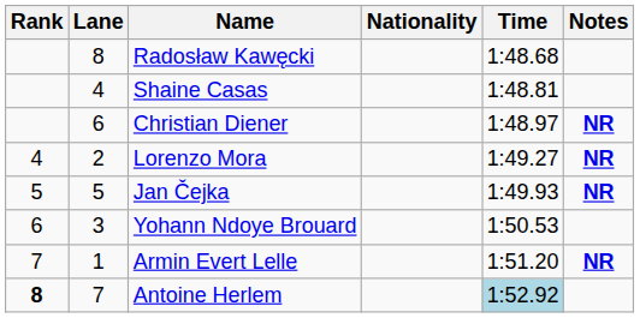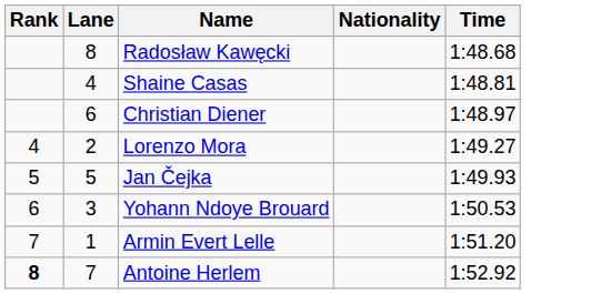 <table class="wikitable sortable" style="text-align:center">
 <tr>
 <th>Rank</th>
 <th>Lane</th>
 <th>Name</th>
 <th>Nationality</th>
 <th>Time</th>
-<th>Notes</th>
 </tr>
 <tr>
 <td></td>
 <td>8</td>
 <td align=left><a href='#'>Radosław Kawęcki</a></td>
 <td align=left></td>
 <td>1:48.68</td>
-<td></td>
 </tr>
 <tr>
 <td></td>
 <td>4</td>
 <td align=left><a href='#'>Shaine Casas</a></td>
 <td align=left></td>
 <td>1:48.81</td>
-<td></td>
 </tr>
 <tr>
 <td></td>
 <td>6</td>
 <td align=left><a href='#'>Christian Diener</a></td>
 <td align=left></td>
 <td>1:48.97</td>
-<td><strong><a href='#'>NR</a></strong></td>
 </tr>
 <tr>
 <td>4</td>
 <td>2</td>
 <td align=left><a href='#'>Lorenzo Mora</a></td>
 <td align=left></td>
 <td>1:49.27</td>
-<td><strong><a href='#'>NR</a></strong></td>
 </tr>
 <tr>
 <td>5</td>
 <td>5</td>
 <td align=left><a href='#'>Jan Čejka</a></td>
 <td align=left></td>
 <td>1:49.93</td>
-<td><strong><a href='#'>NR</a></strong></td>
 </tr>
 <tr>
 <td>6</td>
 <td>3</td>
 <td align=left><a href='#'>Yohann Ndoye Brouard</a></td>
 <td align=left></td>
 <td>1:50.53</td>
-<td></td>
 </tr>
 <tr>
 <td>7</td>
 <td>1</td>
 <td align=left><a href='#'>Armin Evert Lelle</a></td>
 <td align=left></td>
 <td>1:51.20</td>
-<td><strong><a href='#'>NR</a></strong></td>
 </tr>
 <tr>
 <td><strong>8</strong></td>
 <td>7</td>
 <td align=left><a href='#'>Antoine Herlem</a></td>
 <td align=left></td>
-<td style="background: lightblue;">1:52.92</td>
-<td></td>
+<td>1:52.92</td>
 </tr>
 </table>
